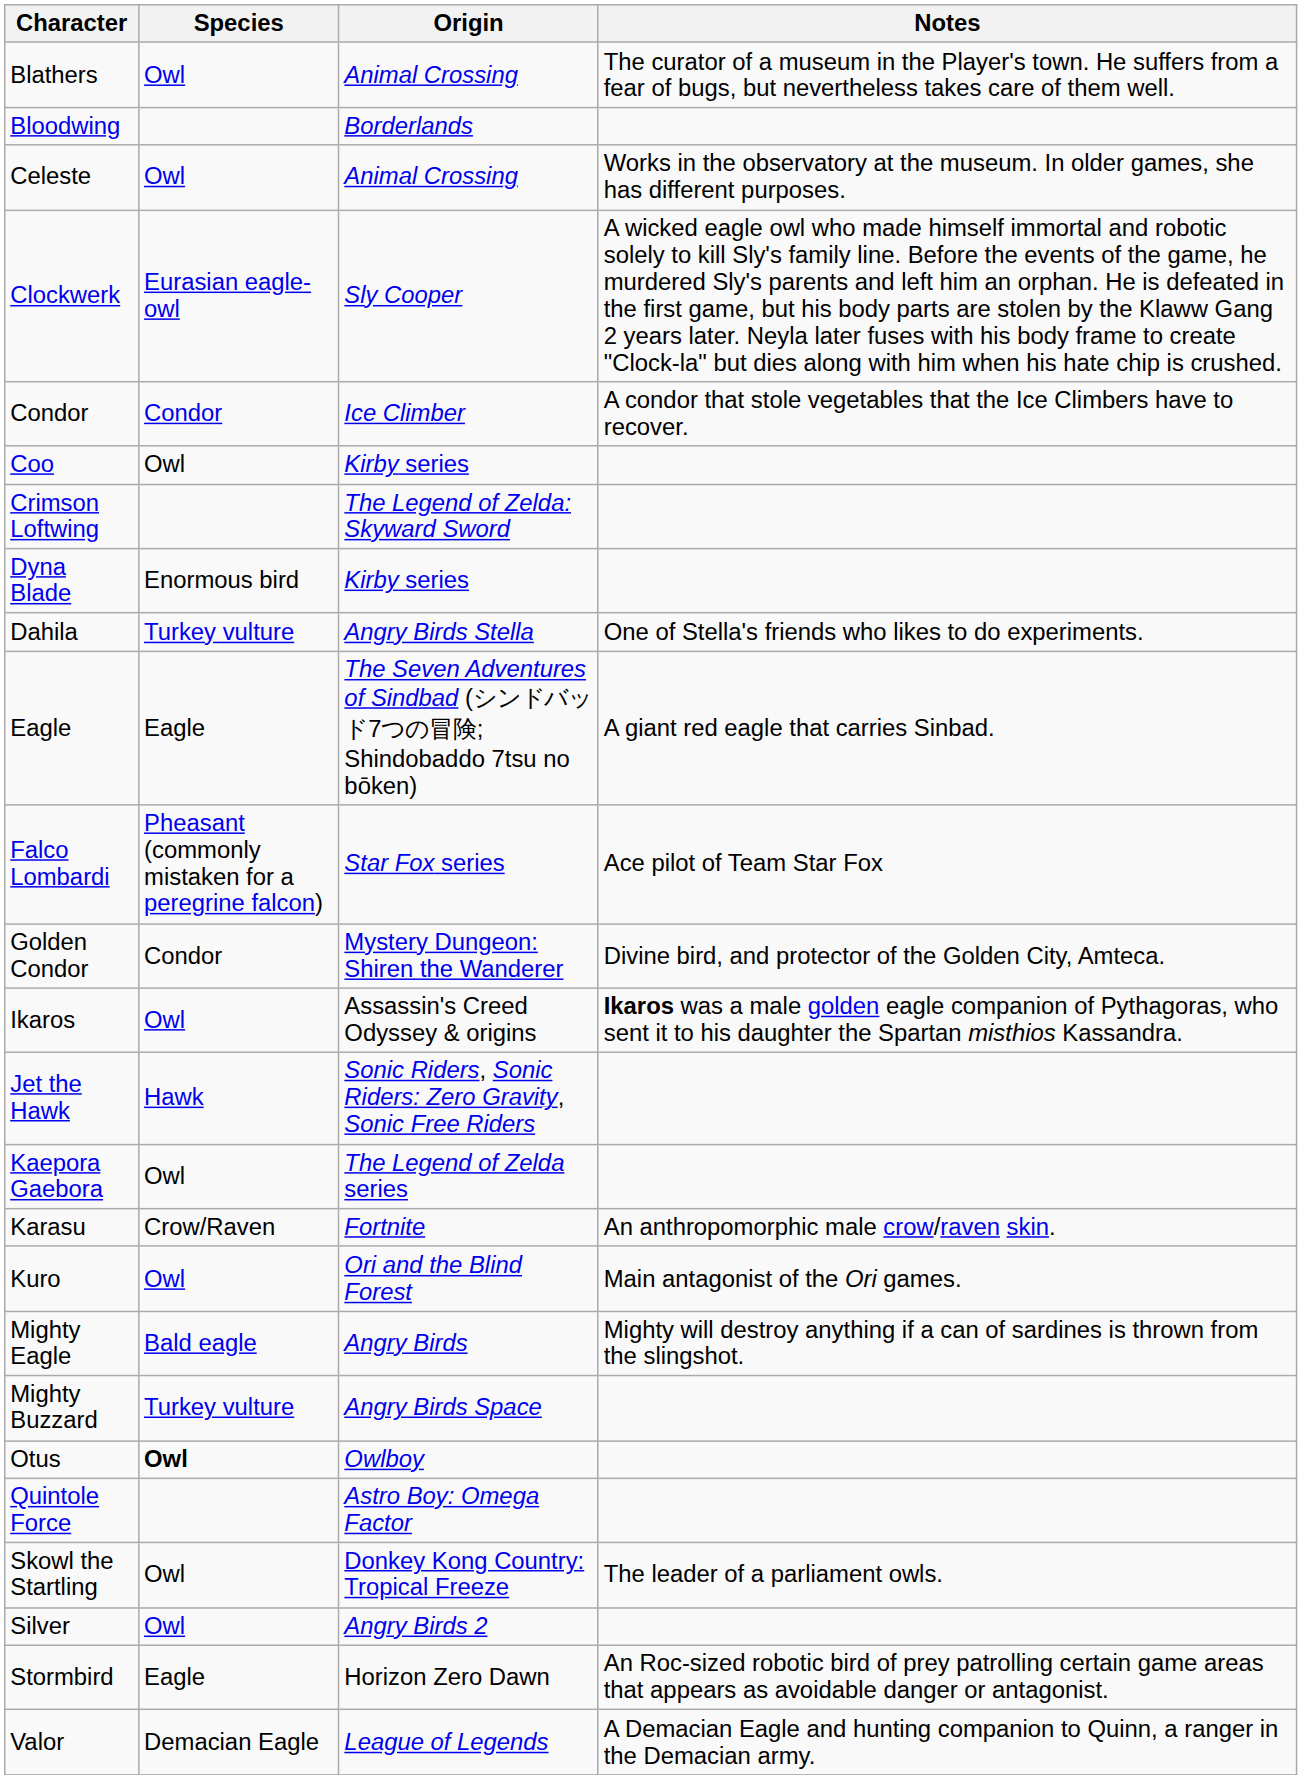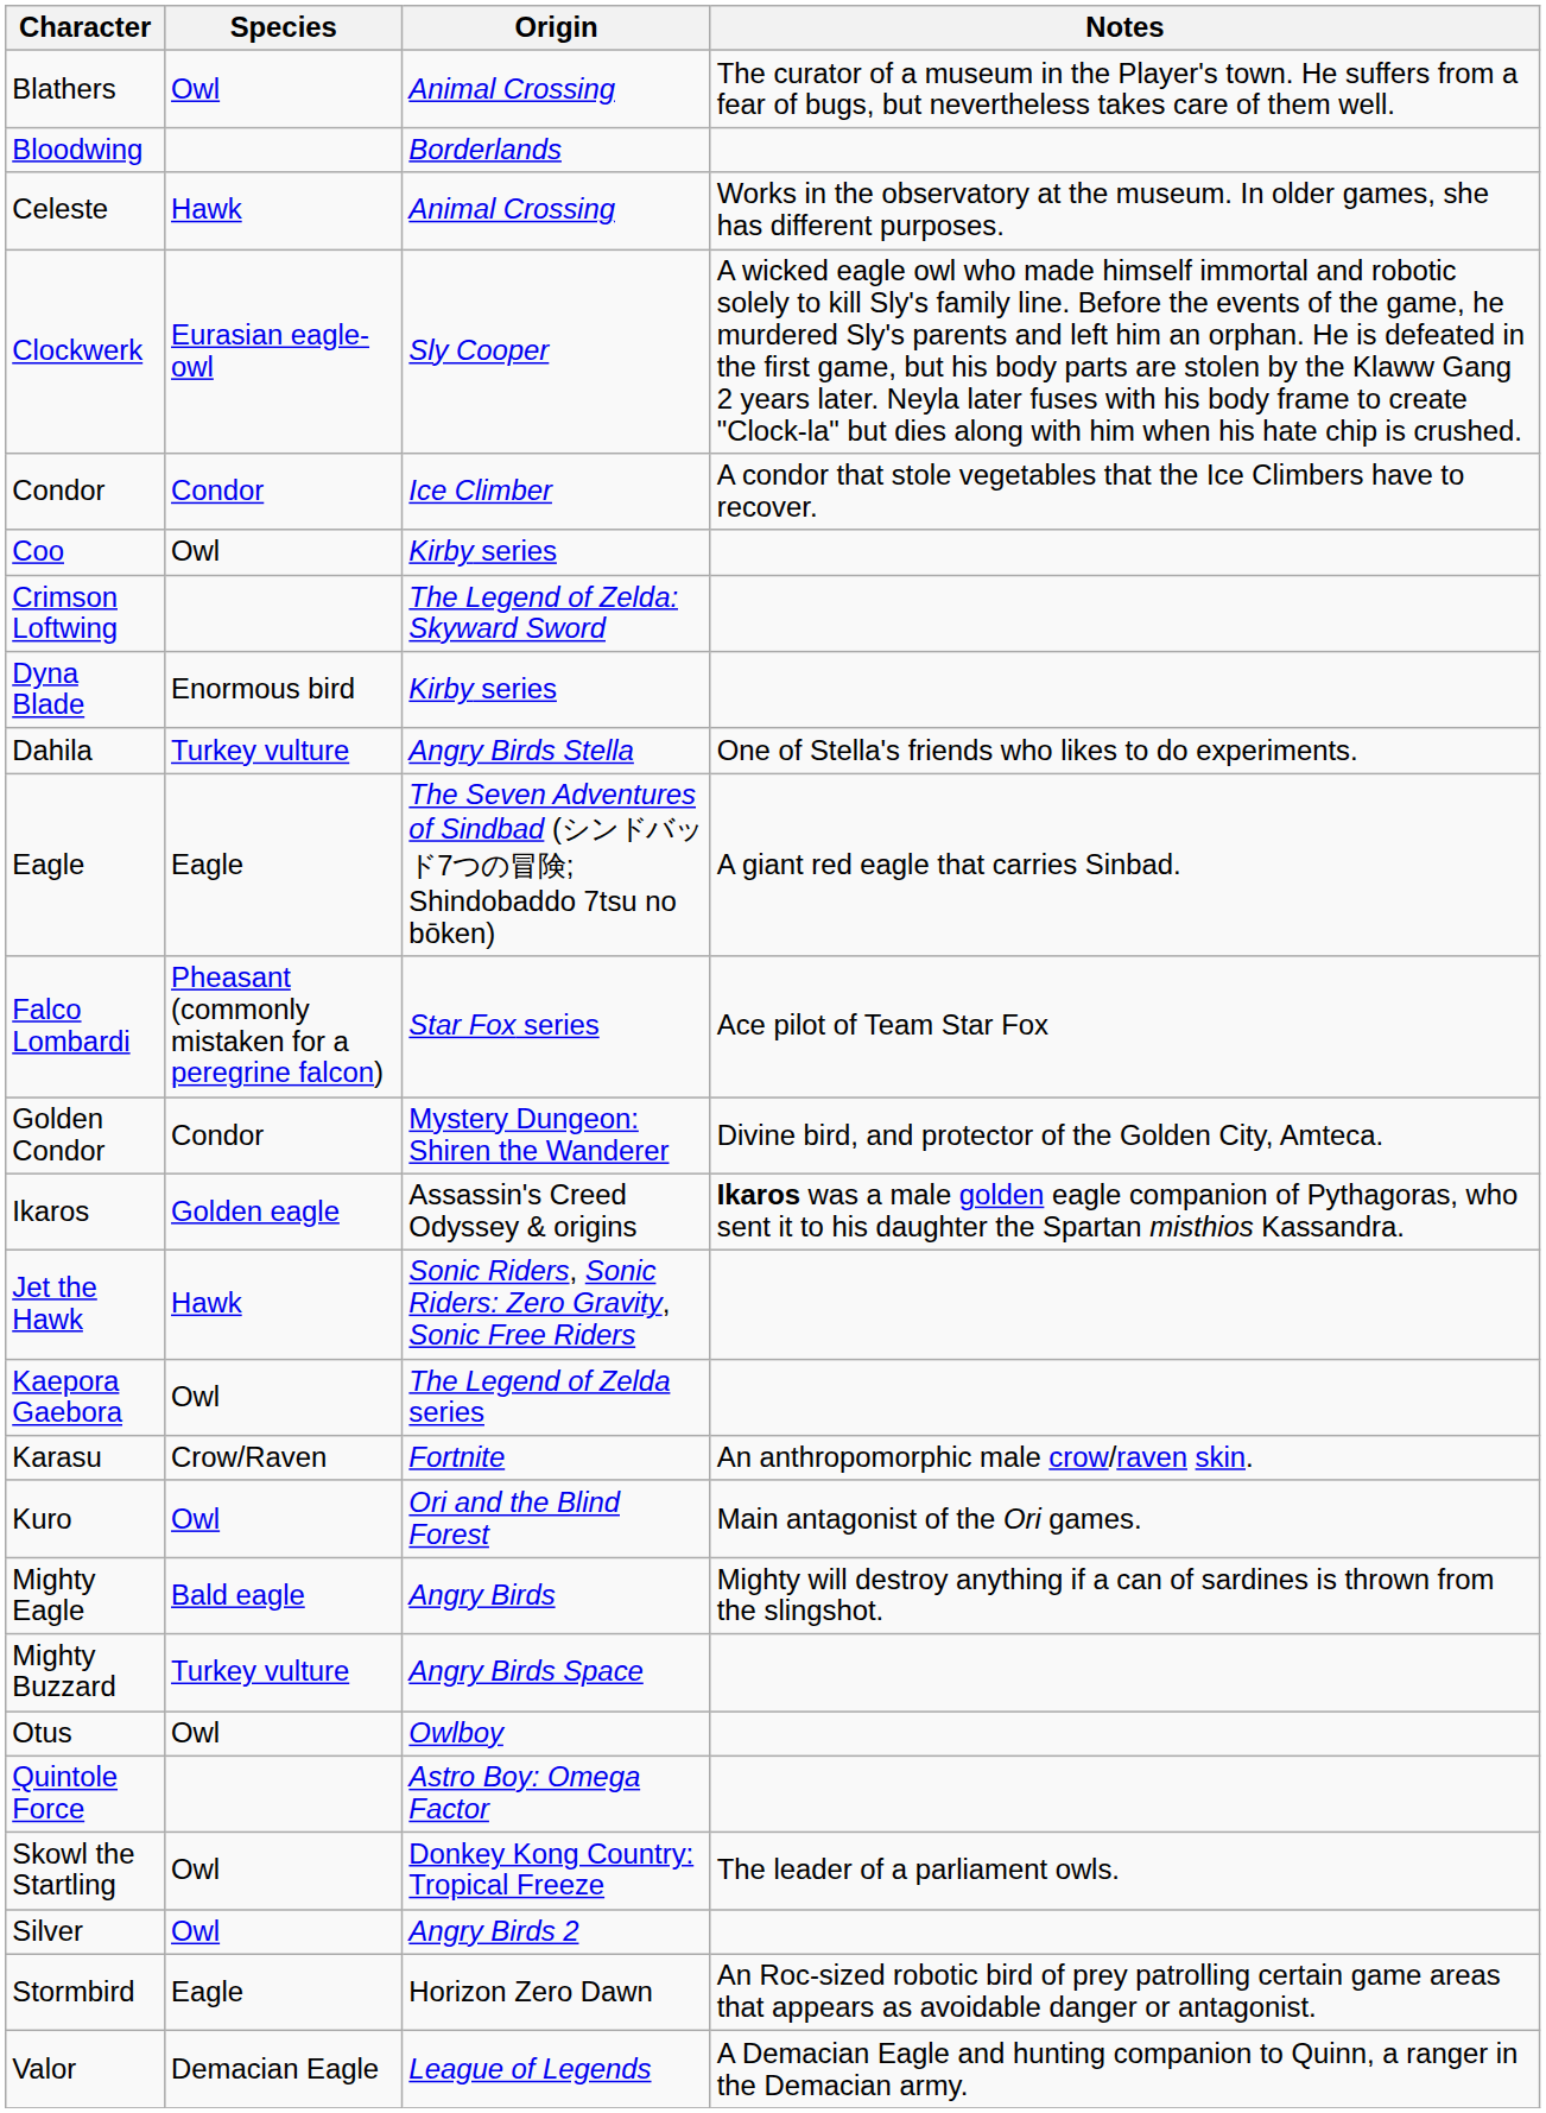 <table class="wikitable sortable">
 <tr>
 <th>Character</th>
 <th>Species</th>
 <th>Origin</th>
 <th>Notes</th>
 </tr>
 <tr>
 <td>Blathers</td>
 <td><a href='#'>Owl</a></td>
 <td><em><a href='#'>Animal Crossing</a></em></td>
 <td>The curator of a museum in the Player's town. He suffers from a fear of bugs, but nevertheless takes care of them well.</td>
 </tr>
 <tr>
 <td><a href='#'>Bloodwing</a></td>
 <td></td>
 <td><em><a href='#'>Borderlands</a></em></td>
 <td></td>
 </tr>
 <tr>
 <td>Celeste</td>
-<td><a href='#'>Owl</a></td>
+<td><a href='#'>Hawk</a></td>
 <td><em><a href='#'>Animal Crossing</a></em></td>
 <td>Works in the observatory at the museum. In older games, she has different purposes.</td>
 </tr>
 <tr>
 <td><a href='#'>Clockwerk</a></td>
 <td><a href='#'>Eurasian eagle-owl</a></td>
 <td><em><a href='#'>Sly Cooper</a></em></td>
 <td>A wicked eagle owl who made himself immortal and robotic solely to kill Sly's family line. Before the events of the game, he murdered Sly's parents and left him an orphan. He is defeated in the first game, but his body parts are stolen by the Klaww Gang 2 years later. Neyla later fuses with his body frame to create "Clock-la" but dies along with him when his hate chip is crushed.</td>
 </tr>
 <tr>
 <td>Condor</td>
 <td><a href='#'>Condor</a></td>
 <td><em><a href='#'>Ice Climber</a></em></td>
 <td>A condor that stole vegetables that the Ice Climbers have to recover.</td>
 </tr>
 <tr>
 <td><a href='#'>Coo</a></td>
 <td>Owl</td>
 <td><a href='#'><em>Kirby</em> series</a></td>
 <td></td>
 </tr>
 <tr>
 <td><a href='#'>Crimson Loftwing</a></td>
 <td></td>
 <td><em><a href='#'>The Legend of Zelda: Skyward Sword</a></em></td>
 <td></td>
 </tr>
 <tr>
 <td><a href='#'>Dyna Blade</a></td>
 <td>Enormous bird</td>
 <td><a href='#'><em>Kirby</em> series</a></td>
 <td></td>
 </tr>
 <tr>
 <td>Dahila</td>
 <td><a href='#'>Turkey vulture</a></td>
 <td><em><a href='#'>Angry Birds Stella</a></em></td>
 <td>One of Stella's friends who likes to do experiments.</td>
 </tr>
 <tr>
 <td>Eagle</td>
 <td>Eagle</td>
 <td><em><a href='#'>The Seven Adventures of Sindbad</a></em> (シンドバッド7つの冒険; Shindobaddo 7tsu no bōken)</td>
 <td>A giant red eagle that carries Sinbad.</td>
 </tr>
 <tr>
 <td><a href='#'>Falco Lombardi</a></td>
 <td><a href='#'>Pheasant</a> (commonly mistaken for a <a href='#'>peregrine falcon</a>)</td>
 <td><a href='#'><em>Star Fox</em> series</a></td>
 <td>Ace pilot of Team Star Fox</td>
 </tr>
 <tr>
 <td>Golden Condor</td>
 <td>Condor</td>
 <td><a href='#'>Mystery Dungeon: Shiren the Wanderer</a></td>
 <td>Divine bird, and protector of the Golden City, Amteca.</td>
 </tr>
 <tr>
 <td>Ikaros</td>
-<td><a href='#'>Owl</a></td>
+<td><a href='#'>Golden eagle</a></td>
 <td>Assassin's Creed Odyssey & origins</td>
 <td><strong>Ikaros</strong> was a male <a href='#'>golden</a> eagle companion of Pythagoras, who sent it to his daughter the Spartan <em>misthios</em> Kassandra.</td>
 </tr>
 <tr>
 <td><a href='#'>Jet the Hawk</a></td>
 <td><a href='#'>Hawk</a></td>
 <td><em><a href='#'>Sonic Riders</a></em>, <em><a href='#'>Sonic Riders: Zero Gravity</a></em>, <em><a href='#'>Sonic Free Riders</a></em></td>
 <td></td>
 </tr>
 <tr>
 <td><a href='#'>Kaepora Gaebora</a></td>
 <td>Owl</td>
 <td><a href='#'><em>The Legend of Zelda</em> series</a></td>
 <td></td>
 </tr>
 <tr>
 <td>Karasu</td>
 <td>Crow/Raven</td>
 <td><em><a href='#'>Fortnite</a></em></td>
 <td>An anthropomorphic male <a href='#'>crow</a>/<a href='#'>raven</a> <a href='#'>skin</a>.</td>
 </tr>
 <tr>
 <td>Kuro</td>
 <td><a href='#'>Owl</a></td>
 <td><em><a href='#'>Ori and the Blind Forest</a></em></td>
 <td>Main antagonist of the <em>Ori</em> games.</td>
 </tr>
 <tr>
 <td>Mighty Eagle</td>
 <td><a href='#'>Bald eagle</a></td>
 <td><em><a href='#'>Angry Birds</a></em></td>
 <td>Mighty will destroy anything if a can of sardines is thrown from the slingshot.</td>
 </tr>
 <tr>
 <td>Mighty Buzzard</td>
 <td><a href='#'>Turkey vulture</a></td>
 <td><em><a href='#'>Angry Birds Space</a></em></td>
 <td></td>
 </tr>
 <tr>
 <td>Otus</td>
-<td><strong>Owl</strong></td>
+<td>Owl</td>
 <td><em><a href='#'>Owlboy</a></em></td>
 <td></td>
 </tr>
 <tr>
 <td><a href='#'>Quintole Force</a></td>
 <td></td>
 <td><em><a href='#'>Astro Boy: Omega Factor</a></em></td>
 <td></td>
 </tr>
 <tr>
 <td>Skowl the Startling</td>
 <td>Owl</td>
 <td><a href='#'>Donkey Kong Country: Tropical Freeze</a></td>
 <td>The leader of a parliament owls.</td>
 </tr>
 <tr>
 <td>Silver</td>
 <td><a href='#'>Owl</a></td>
 <td><em><a href='#'>Angry Birds 2</a></em></td>
 <td></td>
 </tr>
 <tr>
 <td>Stormbird</td>
 <td>Eagle</td>
 <td>Horizon Zero Dawn</td>
 <td>An Roc-sized robotic bird of prey patrolling certain game areas that appears as avoidable danger or antagonist.</td>
 </tr>
 <tr>
 <td>Valor</td>
 <td>Demacian Eagle</td>
 <td><em><a href='#'>League of Legends</a></em></td>
 <td>A Demacian Eagle and hunting companion to Quinn, a ranger in the Demacian army.</td>
 </tr>
 </table>
